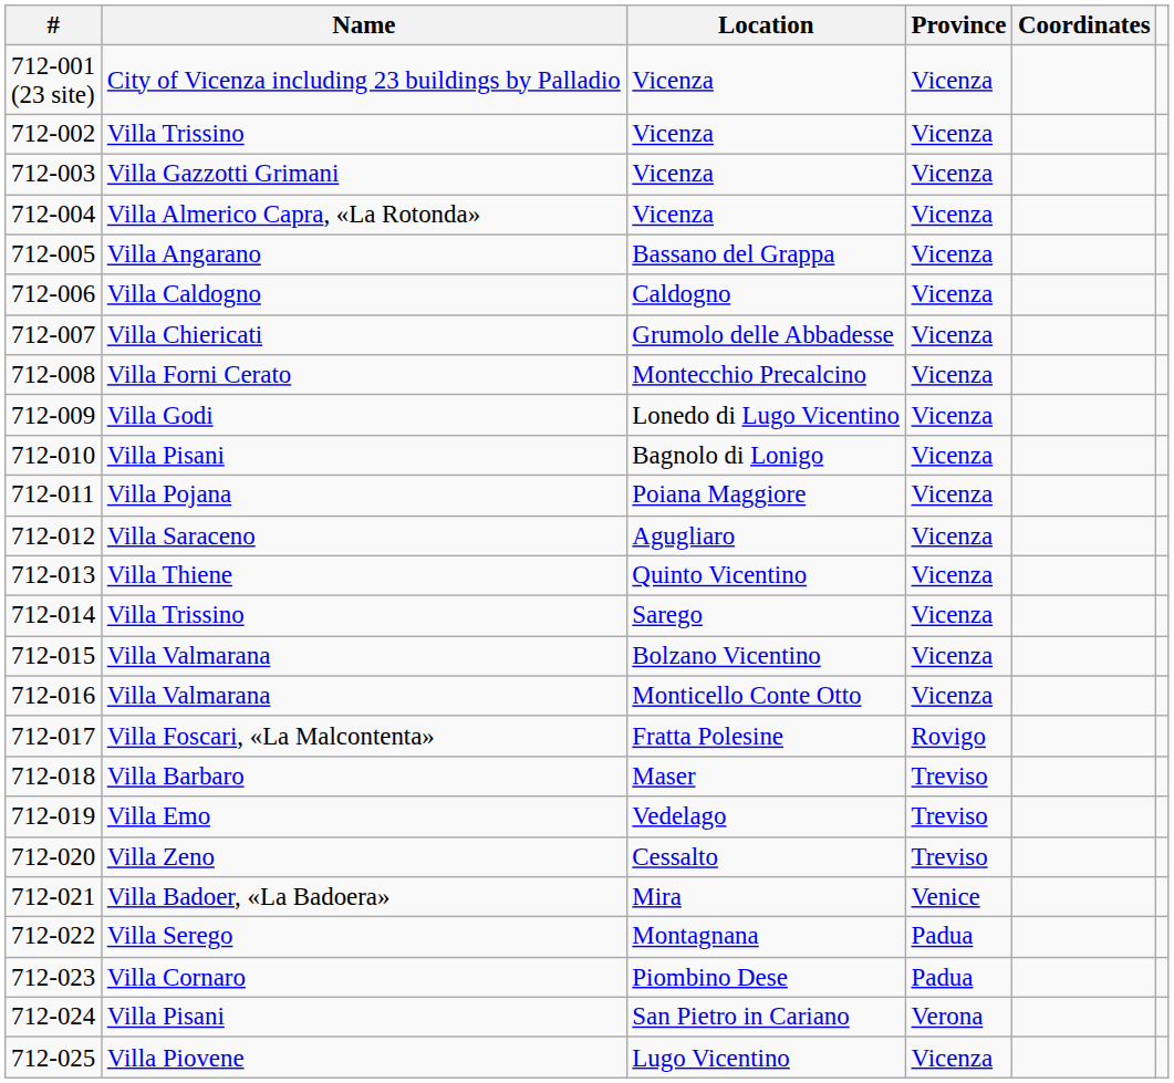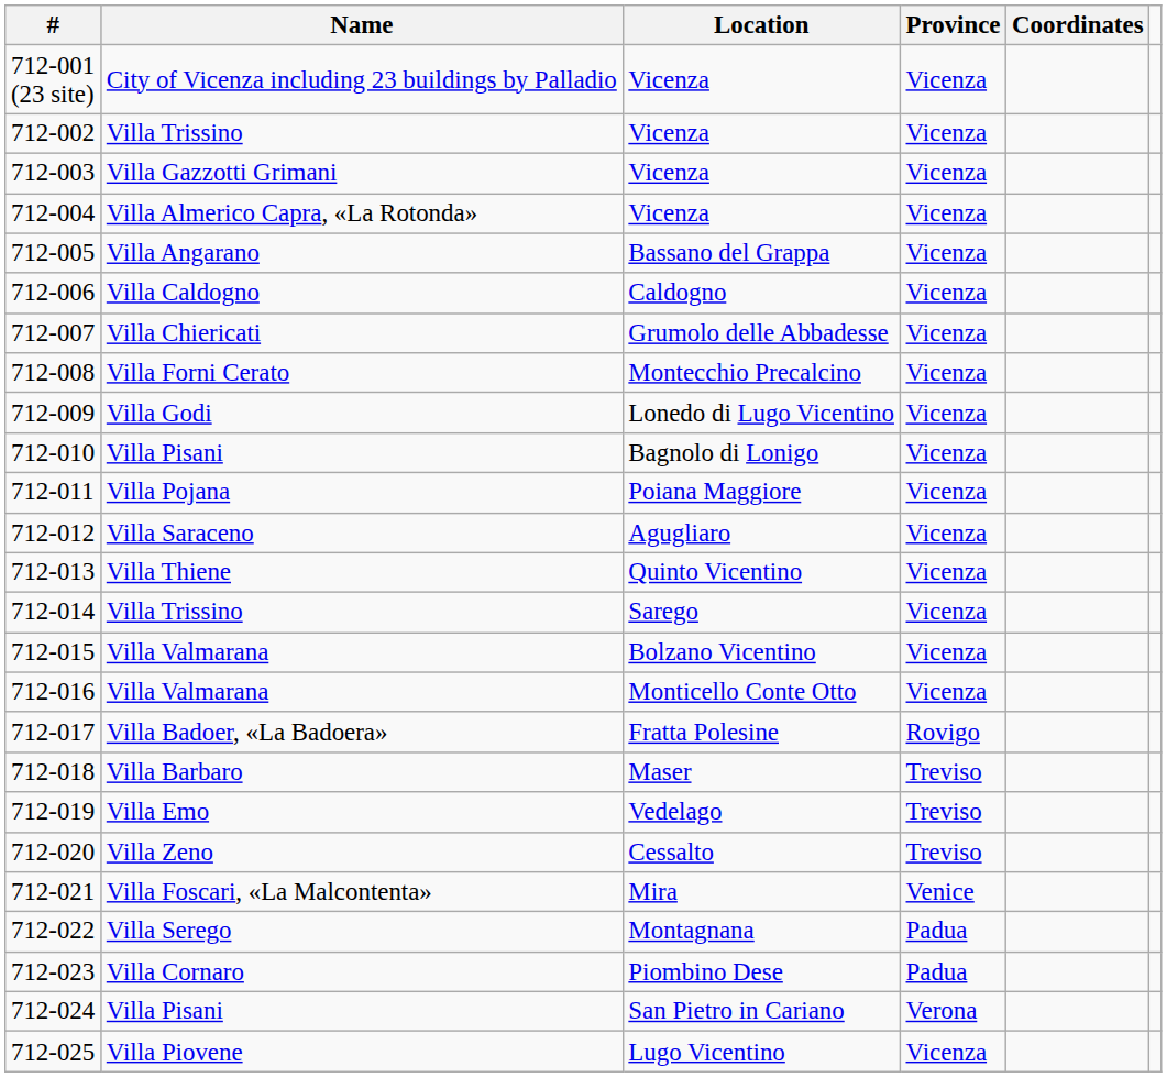 <table class="wikitable sortable">
 <tr>
 <th>#</th>
 <th>Name</th>
 <th>Location</th>
 <th>Province</th>
 <th>Coordinates</th>
 </tr>
 <tr>
 <td>712-001<br>(23 site)</td>
 <td><a href='#'>City of Vicenza including 23 buildings by Palladio</a></td>
 <td><a href='#'>Vicenza</a></td>
 <td><a href='#'>Vicenza</a></td>
 <td></td>
 <td></td>
 </tr>
 <tr>
 <td>712-002</td>
 <td><a href='#'>Villa Trissino</a></td>
 <td><a href='#'>Vicenza</a></td>
 <td><a href='#'>Vicenza</a></td>
 <td></td>
 <td></td>
 </tr>
 <tr>
 <td>712-003</td>
 <td><a href='#'>Villa Gazzotti Grimani</a></td>
 <td><a href='#'>Vicenza</a></td>
 <td><a href='#'>Vicenza</a></td>
 <td></td>
 <td></td>
 </tr>
 <tr>
 <td>712-004</td>
 <td><a href='#'>Villa Almerico Capra</a>, «La Rotonda»</td>
 <td><a href='#'>Vicenza</a></td>
 <td><a href='#'>Vicenza</a></td>
 <td></td>
 <td></td>
 </tr>
 <tr>
 <td>712-005</td>
 <td><a href='#'>Villa Angarano</a></td>
 <td><a href='#'>Bassano del Grappa</a></td>
 <td><a href='#'>Vicenza</a></td>
 <td></td>
 <td></td>
 </tr>
 <tr>
 <td>712-006</td>
 <td><a href='#'>Villa Caldogno</a></td>
 <td><a href='#'>Caldogno</a></td>
 <td><a href='#'>Vicenza</a></td>
 <td></td>
 <td></td>
 </tr>
 <tr>
 <td>712-007</td>
 <td><a href='#'>Villa Chiericati</a></td>
 <td><a href='#'>Grumolo delle Abbadesse</a></td>
 <td><a href='#'>Vicenza</a></td>
 <td></td>
 <td></td>
 </tr>
 <tr>
 <td>712-008</td>
 <td><a href='#'>Villa Forni Cerato</a></td>
 <td><a href='#'>Montecchio Precalcino</a></td>
 <td><a href='#'>Vicenza</a></td>
 <td></td>
 <td></td>
 </tr>
 <tr>
 <td>712-009</td>
 <td><a href='#'>Villa Godi</a></td>
 <td>Lonedo di <a href='#'>Lugo Vicentino</a></td>
 <td><a href='#'>Vicenza</a></td>
 <td></td>
 <td></td>
 </tr>
 <tr>
 <td>712-010</td>
 <td><a href='#'>Villa Pisani</a></td>
 <td>Bagnolo di <a href='#'>Lonigo</a></td>
 <td><a href='#'>Vicenza</a></td>
 <td></td>
 <td></td>
 </tr>
 <tr>
 <td>712-011</td>
 <td><a href='#'>Villa Pojana</a></td>
 <td><a href='#'>Poiana Maggiore</a></td>
 <td><a href='#'>Vicenza</a></td>
 <td></td>
 <td></td>
 </tr>
 <tr>
 <td>712-012</td>
 <td><a href='#'>Villa Saraceno</a></td>
 <td><a href='#'>Agugliaro</a></td>
 <td><a href='#'>Vicenza</a></td>
 <td></td>
 <td></td>
 </tr>
 <tr>
 <td>712-013</td>
 <td><a href='#'>Villa Thiene</a></td>
 <td><a href='#'>Quinto Vicentino</a></td>
 <td><a href='#'>Vicenza</a></td>
 <td></td>
 <td></td>
 </tr>
 <tr>
 <td>712-014</td>
 <td><a href='#'>Villa Trissino</a></td>
 <td><a href='#'>Sarego</a></td>
 <td><a href='#'>Vicenza</a></td>
 <td></td>
 <td></td>
 </tr>
 <tr>
 <td>712-015</td>
 <td><a href='#'>Villa Valmarana</a></td>
 <td><a href='#'>Bolzano Vicentino</a></td>
 <td><a href='#'>Vicenza</a></td>
 <td></td>
 <td></td>
 </tr>
 <tr>
 <td>712-016</td>
 <td><a href='#'>Villa Valmarana</a></td>
 <td><a href='#'>Monticello Conte Otto</a></td>
 <td><a href='#'>Vicenza</a></td>
 <td></td>
 <td></td>
 </tr>
 <tr>
 <td>712-017</td>
-<td><a href='#'>Villa Foscari</a>, «La Malcontenta»</td>
+<td><a href='#'>Villa Badoer</a>, «La Badoera»</td>
 <td><a href='#'>Fratta Polesine</a></td>
 <td><a href='#'>Rovigo</a></td>
 <td></td>
 <td></td>
 </tr>
 <tr>
 <td>712-018</td>
 <td><a href='#'>Villa Barbaro</a></td>
 <td><a href='#'>Maser</a></td>
 <td><a href='#'>Treviso</a></td>
 <td></td>
 <td></td>
 </tr>
 <tr>
 <td>712-019</td>
 <td><a href='#'>Villa Emo</a></td>
 <td><a href='#'>Vedelago</a></td>
 <td><a href='#'>Treviso</a></td>
 <td></td>
 <td></td>
 </tr>
 <tr>
 <td>712-020</td>
 <td><a href='#'>Villa Zeno</a></td>
 <td><a href='#'>Cessalto</a></td>
 <td><a href='#'>Treviso</a></td>
 <td></td>
 <td></td>
 </tr>
 <tr>
 <td>712-021</td>
-<td><a href='#'>Villa Badoer</a>, «La Badoera»</td>
+<td><a href='#'>Villa Foscari</a>, «La Malcontenta»</td>
 <td><a href='#'>Mira</a></td>
 <td><a href='#'>Venice</a></td>
 <td></td>
 <td></td>
 </tr>
 <tr>
 <td>712-022</td>
 <td><a href='#'>Villa Serego</a></td>
 <td><a href='#'>Montagnana</a></td>
 <td><a href='#'>Padua</a></td>
 <td></td>
 <td></td>
 </tr>
 <tr>
 <td>712-023</td>
 <td><a href='#'>Villa Cornaro</a></td>
 <td><a href='#'>Piombino Dese</a></td>
 <td><a href='#'>Padua</a></td>
 <td></td>
 <td></td>
 </tr>
 <tr>
 <td>712-024</td>
 <td><a href='#'>Villa Pisani</a></td>
 <td><a href='#'>San Pietro in Cariano</a></td>
 <td><a href='#'>Verona</a></td>
 <td></td>
 <td></td>
 </tr>
 <tr>
 <td>712-025</td>
 <td><a href='#'>Villa Piovene</a></td>
 <td><a href='#'>Lugo Vicentino</a></td>
 <td><a href='#'>Vicenza</a></td>
 <td></td>
 <td></td>
 </tr>
 </table>
